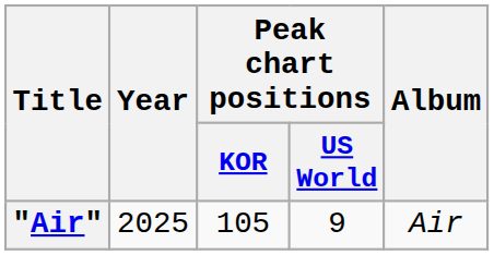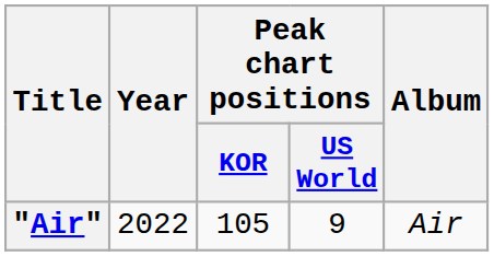 <table class="wikitable plainrowheaders" style="text-align:center">
 <tr>
 <th scope="col" rowspan="2">Title</th>
 <th scope="col" rowspan="2">Year</th>
 <th scope="col" colspan="2">Peak chart positions</th>
 <th scope="col" rowspan="2">Album</th>
 </tr>
 <tr>
 <th scope="col" style="width:3em;font-size:90%"><a href='#'>KOR</a><br></th>
 <th scope="col" style="width:3em;font-size:90%"><a href='#'>US<br>World</a><br></th>
 </tr>
 <tr>
 <th scope="row">"<a href='#'>Air</a>"</th>
-<td>2025</td>
+<td>2022</td>
 <td>105</td>
 <td>9</td>
 <td><em>Air</em></td>
 </tr>
 </table>
